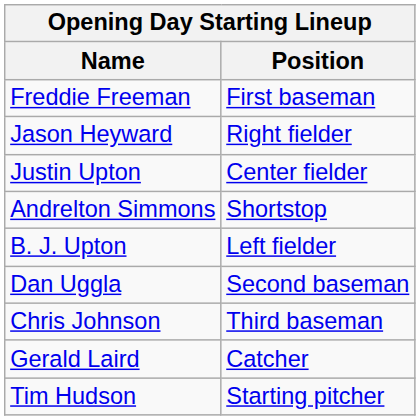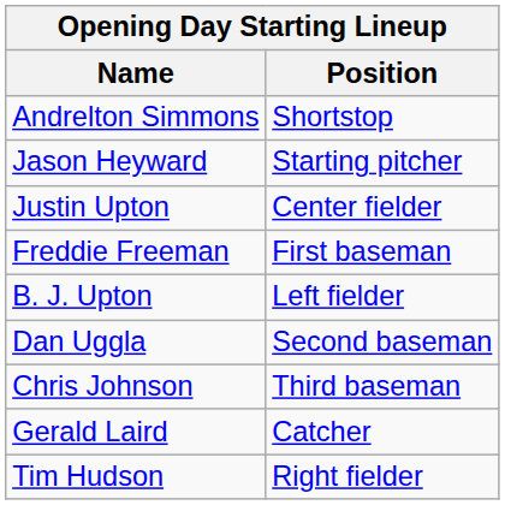 <table class="wikitable" style="text-align:left">
 <tr>
 <th colspan="2">Opening Day Starting Lineup</th>
 </tr>
 <tr>
 <th>Name</th>
 <th>Position</th>
 </tr>
 <tr>
-<td><a href='#'>Freddie Freeman</a></td>
-<td><a href='#'>First baseman</a></td>
+<td><a href='#'>Andrelton Simmons</a></td>
+<td><a href='#'>Shortstop</a></td>
 </tr>
 <tr>
 <td><a href='#'>Jason Heyward</a></td>
-<td><a href='#'>Right fielder</a></td>
+<td><a href='#'>Starting pitcher</a></td>
 </tr>
 <tr>
 <td><a href='#'>Justin Upton</a></td>
 <td><a href='#'>Center fielder</a></td>
 </tr>
 <tr>
-<td><a href='#'>Andrelton Simmons</a></td>
-<td><a href='#'>Shortstop</a></td>
+<td><a href='#'>Freddie Freeman</a></td>
+<td><a href='#'>First baseman</a></td>
 </tr>
 <tr>
 <td><a href='#'>B. J. Upton</a></td>
 <td><a href='#'>Left fielder</a></td>
 </tr>
 <tr>
 <td><a href='#'>Dan Uggla</a></td>
 <td><a href='#'>Second baseman</a></td>
 </tr>
 <tr>
 <td><a href='#'>Chris Johnson</a></td>
 <td><a href='#'>Third baseman</a></td>
 </tr>
 <tr>
 <td><a href='#'>Gerald Laird</a></td>
 <td><a href='#'>Catcher</a></td>
 </tr>
 <tr>
 <td><a href='#'>Tim Hudson</a></td>
-<td><a href='#'>Starting pitcher</a></td>
+<td><a href='#'>Right fielder</a></td>
 </tr>
 </table>
